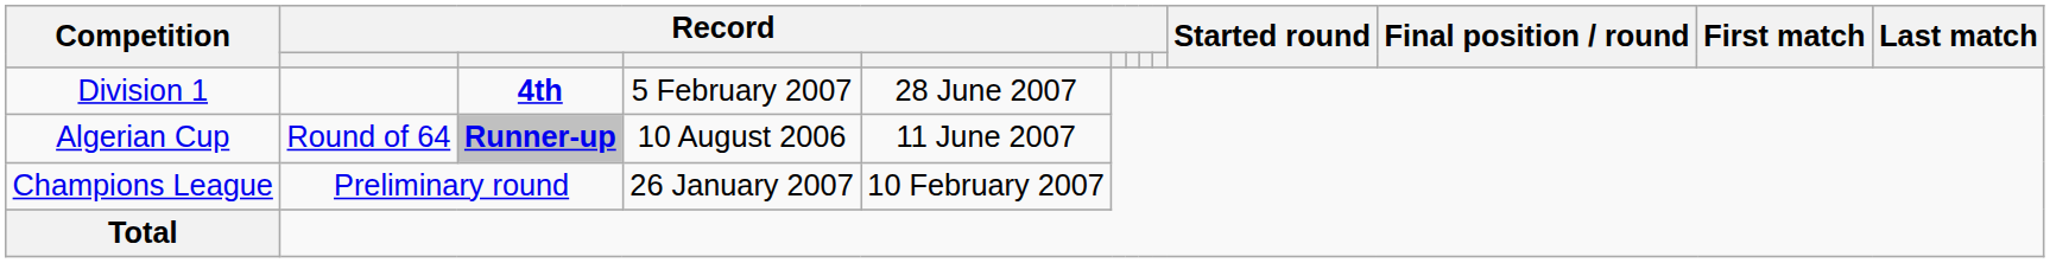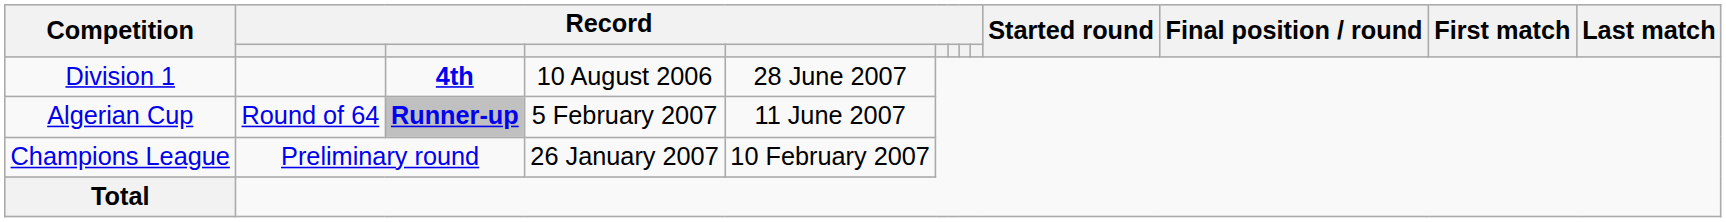 <table class="wikitable" style="text-align: center">
 <tr>
 <th rowspan=2>Competition</th>
 <th colspan=8>Record</th>
 <th rowspan=2>Started round</th>
 <th rowspan=2>Final position / round</th>
 <th rowspan=2>First match</th>
 <th rowspan=2>Last match</th>
 </tr>
 <tr>
 <th></th>
 <th></th>
 <th></th>
 <th></th>
 <th></th>
 <th></th>
 <th></th>
 <th></th>
 </tr>
 <tr>
 <td><a href='#'>Division 1</a><br></td>
 <td></td>
 <td><strong><a href='#'>4th</a></strong></td>
-<td>5 February 2007</td>
+<td>10 August 2006</td>
 <td>28 June 2007</td>
 </tr>
 <tr>
 <td><a href='#'>Algerian Cup</a><br></td>
 <td><a href='#'>Round of 64</a></td>
 <td style="background:silver;"><strong><a href='#'>Runner-up</a></strong></td>
-<td>10 August 2006</td>
+<td>5 February 2007</td>
 <td>11 June 2007</td>
 </tr>
 <tr>
 <td><a href='#'>Champions League</a><br></td>
 <td colspan=2><a href='#'>Preliminary round</a></td>
 <td>26 January 2007</td>
 <td>10 February 2007</td>
 </tr>
 <tr>
 <th>Total<br></th>
 </tr>
 </table>
